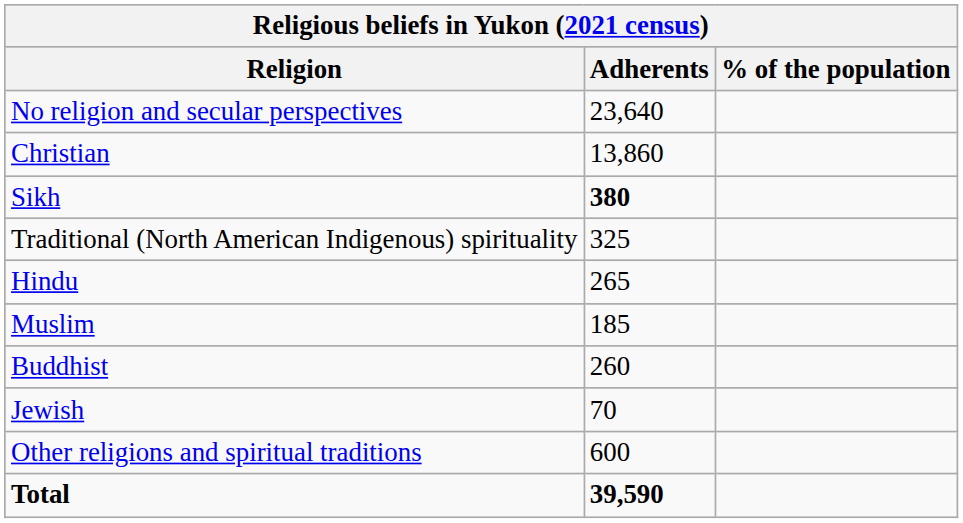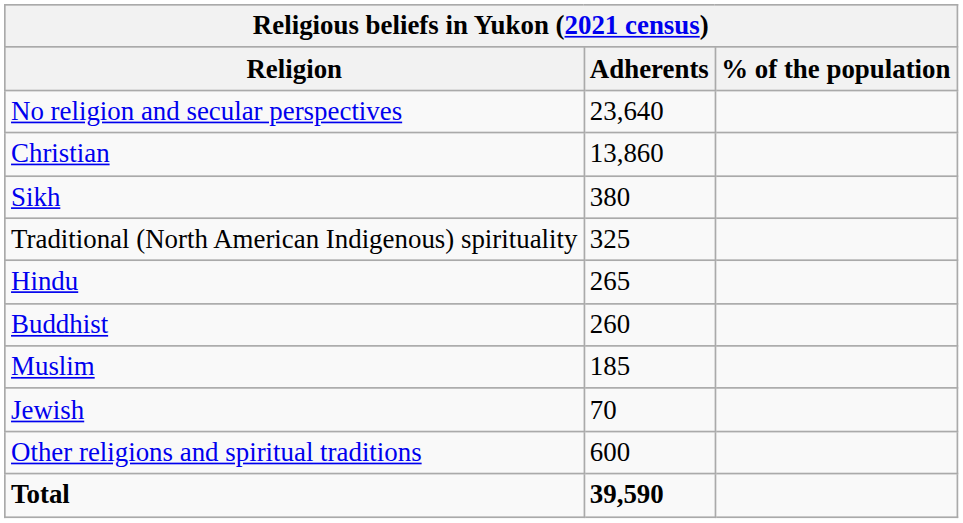 <table class="wikitable">
 <tr>
 <th colspan="3">Religious beliefs in Yukon (<a href='#'>2021 census</a>)</th>
 </tr>
 <tr>
 <th>Religion</th>
 <th>Adherents</th>
 <th>% of the population</th>
 </tr>
 <tr>
 <td><a href='#'>No religion and secular perspectives</a></td>
 <td>23,640</td>
 <td></td>
 </tr>
 <tr>
 <td><a href='#'>Christian</a></td>
 <td>13,860</td>
 <td></td>
 </tr>
 <tr>
 <td><a href='#'>Sikh</a></td>
-<td><strong>380</strong></td>
+<td>380</td>
 <td></td>
 </tr>
 <tr>
 <td>Traditional (North American Indigenous) spirituality</td>
 <td>325</td>
 <td></td>
 </tr>
 <tr>
 <td><a href='#'>Hindu</a></td>
 <td>265</td>
 <td></td>
 </tr>
 <tr>
-<td><a href='#'>Muslim</a></td>
-<td>185</td>
+<td><a href='#'>Buddhist</a></td>
+<td>260</td>
 <td></td>
 </tr>
 <tr>
-<td><a href='#'>Buddhist</a></td>
-<td>260</td>
+<td><a href='#'>Muslim</a></td>
+<td>185</td>
 <td></td>
 </tr>
 <tr>
 <td><a href='#'>Jewish</a></td>
 <td>70</td>
 <td></td>
 </tr>
 <tr>
 <td><a href='#'>Other religions and spiritual traditions</a></td>
 <td>600</td>
 <td></td>
 </tr>
 <tr>
 <td><strong>Total</strong></td>
 <td><strong>39,590</strong></td>
 <td><strong></strong></td>
 </tr>
 </table>
